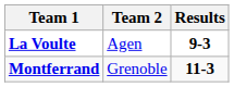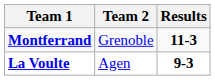 <table class="wikitable">
 <tr>
 <th>Team 1</th>
 <th>Team 2</th>
 <th>Results</th>
 </tr>
+<tr>
+<td><strong><a href='#'>Montferrand</a></strong></td>
+<td><a href='#'>Grenoble</a></td>
+<td align="center"><strong>11-3</strong></td>
+</tr>
 <tr bgcolor="white">
 <td><strong><a href='#'>La Voulte</a></strong></td>
 <td><a href='#'>Agen</a></td>
 <td align="center"><strong>9-3</strong></td>
 </tr>
-<tr>
-<td><strong><a href='#'>Montferrand</a></strong></td>
-<td><a href='#'>Grenoble</a></td>
-<td align="center"><strong>11-3</strong></td>
-</tr>
 </table>
